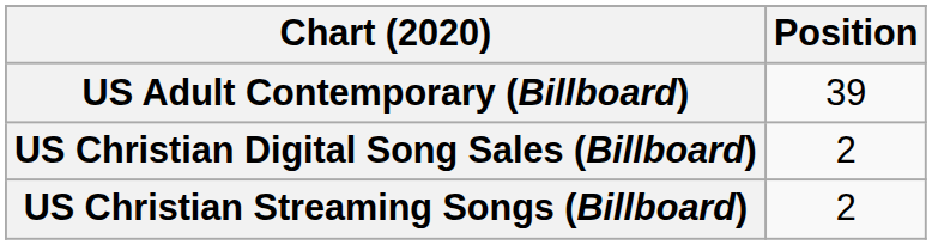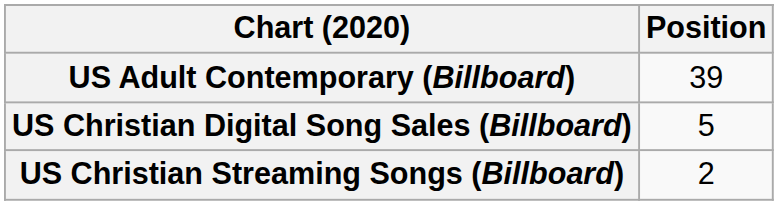 <table class="wikitable plainrowheaders" style="text-align:center">
 <tr>
 </tr>
 <tr>
 <th scope="col">Chart (2020)</th>
 <th scope="col">Position</th>
 </tr>
 <tr>
 <th scope="row">US Adult Contemporary (<em>Billboard</em>)</th>
 <td>39</td>
 </tr>
 <tr>
 <th scope="row">US Christian Digital Song Sales (<em>Billboard</em>)</th>
-<td>2</td>
+<td>5</td>
 </tr>
 <tr>
 <th scope="row">US Christian Streaming Songs (<em>Billboard</em>)</th>
 <td>2</td>
 </tr>
 </table>
